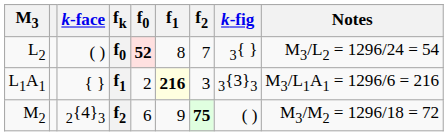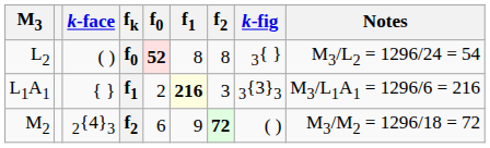 <table class=wikitable>
 <tr>
 <th>M<sub>3</sub></th>
 <th></th>
 <th><a href='#'><em>k</em>-face</a></th>
 <th>f<sub>k</sub></th>
 <th>f<sub>0</sub></th>
 <th>f<sub>1</sub></th>
 <th>f<sub>2</sub></th>
 <th><a href='#'><em>k</em>-fig</a></th>
 <th>Notes</th>
 </tr>
 <tr align=right>
 <td>L<sub>2</sub></td>
 <td></td>
 <td>( )</td>
 <th>f<sub>0</sub></th>
 <td BGCOLOR="#ffe0e0"><strong>52</strong></td>
 <td>8</td>
-<td>7</td>
+<td>8</td>
 <td><sub>3</sub>{ }</td>
 <td>M<sub>3</sub>/L<sub>2</sub> = 1296/24 = 54</td>
 </tr>
 <tr align=right>
 <td>L<sub>1</sub>A<sub>1</sub></td>
 <td></td>
 <td>{ }</td>
 <th>f<sub>1</sub></th>
 <td>2</td>
 <td BGCOLOR="#ffffe0"><strong>216</strong></td>
 <td>3</td>
 <td><sub>3</sub>{3}<sub>3</sub></td>
 <td>M<sub>3</sub>/L<sub>1</sub>A<sub>1</sub> = 1296/6 = 216</td>
 </tr>
 <tr align=right>
 <td>M<sub>2</sub></td>
 <td></td>
 <td><sub>2</sub>{4}<sub>3</sub></td>
 <th>f<sub>2</sub></th>
 <td>6</td>
 <td>9</td>
-<td BGCOLOR="#e0ffe0"><strong>75</strong></td>
+<td BGCOLOR="#e0ffe0"><strong>72</strong></td>
 <td>( )</td>
 <td>M<sub>3</sub>/M<sub>2</sub> = 1296/18 = 72</td>
 </tr>
 </table>
